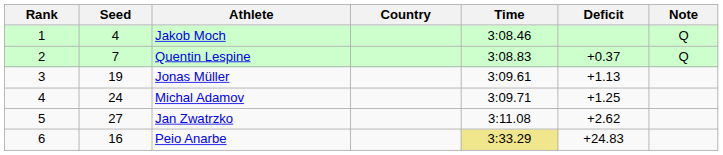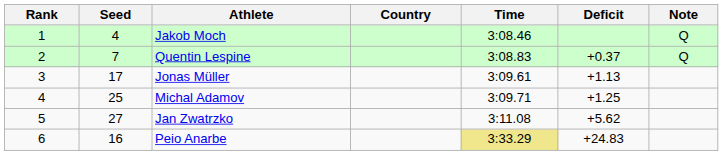 <table class="wikitable sortable" style="text-align:center" width=55%>
 <tr>
 <th>Rank</th>
 <th>Seed</th>
 <th>Athlete</th>
 <th>Country</th>
 <th>Time</th>
 <th>Deficit</th>
 <th>Note</th>
 </tr>
 <tr bgcolor=ccffcc>
 <td>1</td>
 <td>4</td>
 <td align=left><a href='#'>Jakob Moch</a></td>
 <td align=left></td>
 <td>3:08.46</td>
 <td></td>
 <td>Q</td>
 </tr>
 <tr bgcolor=ccffcc>
 <td>2</td>
 <td>7</td>
 <td align=left><a href='#'>Quentin Lespine</a></td>
 <td align=left></td>
 <td>3:08.83</td>
 <td>+0.37</td>
 <td>Q</td>
 </tr>
 <tr>
 <td>3</td>
-<td>19</td>
+<td>17</td>
 <td align=left><a href='#'>Jonas Müller</a></td>
 <td align=left></td>
 <td>3:09.61</td>
 <td>+1.13</td>
 <td></td>
 </tr>
 <tr>
 <td>4</td>
-<td>24</td>
+<td>25</td>
 <td align=left><a href='#'>Michal Adamov</a></td>
 <td align=left></td>
 <td>3:09.71</td>
 <td>+1.25</td>
 <td></td>
 </tr>
 <tr>
 <td>5</td>
 <td>27</td>
 <td align=left><a href='#'>Jan Zwatrzko</a></td>
 <td align=left></td>
 <td>3:11.08</td>
-<td>+2.62</td>
+<td>+5.62</td>
 <td></td>
 </tr>
 <tr>
 <td>6</td>
 <td>16</td>
 <td align=left><a href='#'>Peio Anarbe</a></td>
 <td align=left></td>
 <td style="background: khaki;">3:33.29</td>
 <td>+24.83</td>
 <td></td>
 </tr>
 </table>
